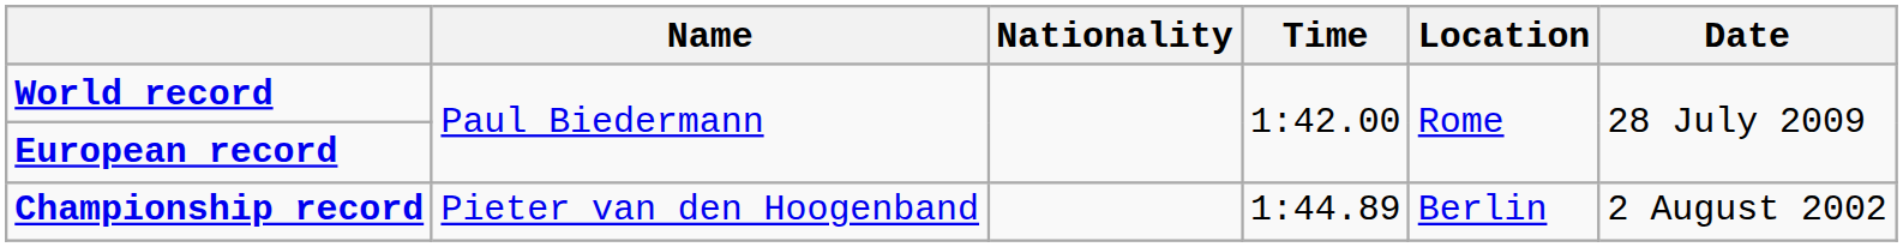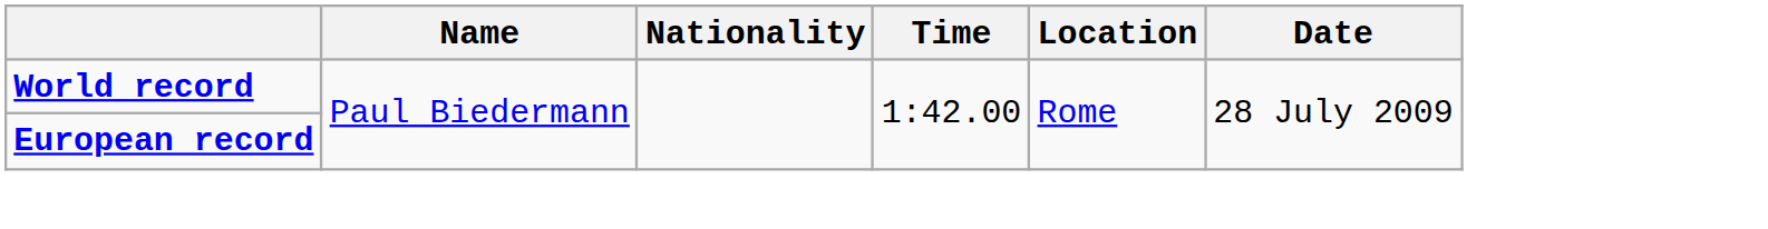 <table class=wikitable>
 <tr>
 <th></th>
 <th>Name</th>
 <th>Nationality</th>
 <th>Time</th>
 <th>Location</th>
 <th>Date</th>
 </tr>
 <tr>
 <td><strong><a href='#'>World record</a></strong></td>
 <td rowspan=2 align=left><a href='#'>Paul Biedermann</a></td>
 <td rowspan=2 align=left></td>
 <td rowspan=2>1:42.00</td>
 <td rowspan=2><a href='#'>Rome</a></td>
 <td rowspan=2>28 July 2009</td>
 </tr>
 <tr>
 <td><strong><a href='#'>European record</a></strong></td>
 </tr>
-<tr>
-<td><strong><a href='#'>Championship record</a></strong></td>
-<td align=left><a href='#'>Pieter van den Hoogenband</a></td>
-<td align=left></td>
-<td>1:44.89</td>
-<td><a href='#'>Berlin</a></td>
-<td>2 August 2002</td>
-</tr>
 </table>
